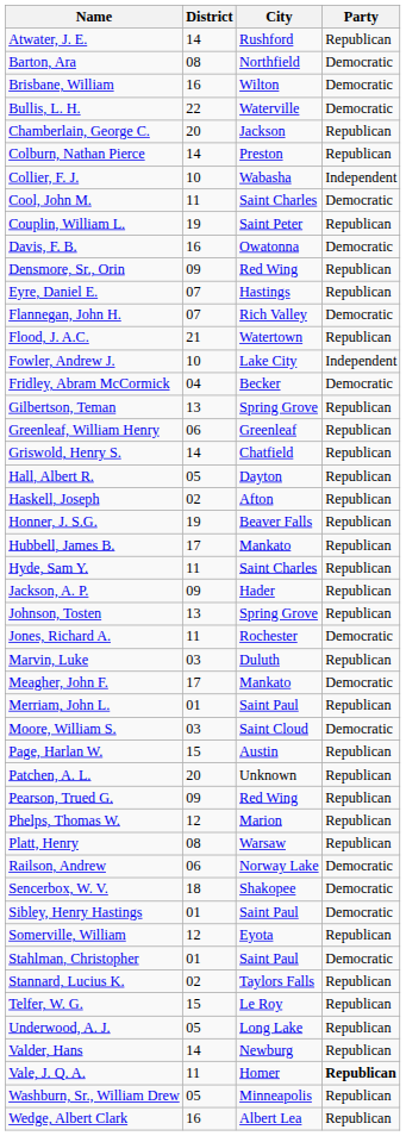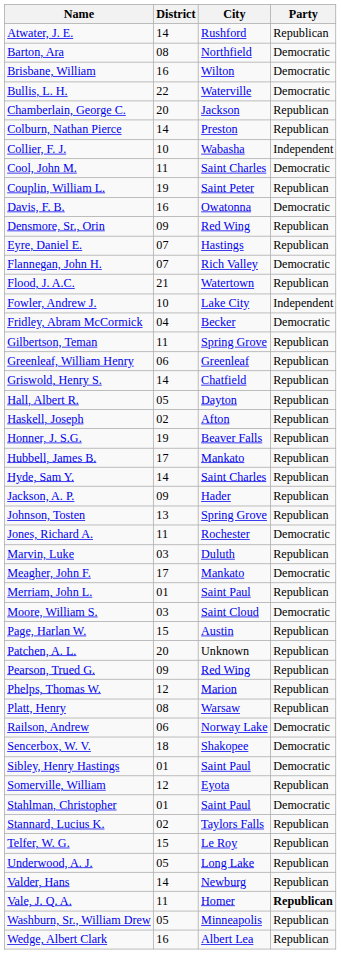 <table class="wikitable sortable">
 <tr>
 <th>Name</th>
 <th>District</th>
 <th>City</th>
 <th>Party</th>
 </tr>
 <tr>
 <td><a href='#'>Atwater, J. E.</a></td>
 <td>14</td>
 <td><a href='#'>Rushford</a></td>
 <td>Republican</td>
 </tr>
 <tr>
 <td><a href='#'>Barton, Ara</a></td>
 <td>08</td>
 <td><a href='#'>Northfield</a></td>
 <td>Democratic</td>
 </tr>
 <tr>
 <td><a href='#'>Brisbane, William</a></td>
 <td>16</td>
 <td><a href='#'>Wilton</a></td>
 <td>Democratic</td>
 </tr>
 <tr>
 <td><a href='#'>Bullis, L. H.</a></td>
 <td>22</td>
 <td><a href='#'>Waterville</a></td>
 <td>Democratic</td>
 </tr>
 <tr>
 <td><a href='#'>Chamberlain, George C.</a></td>
 <td>20</td>
 <td><a href='#'>Jackson</a></td>
 <td>Republican</td>
 </tr>
 <tr>
 <td><a href='#'>Colburn, Nathan Pierce</a></td>
 <td>14</td>
 <td><a href='#'>Preston</a></td>
 <td>Republican</td>
 </tr>
 <tr>
 <td><a href='#'>Collier, F. J.</a></td>
 <td>10</td>
 <td><a href='#'>Wabasha</a></td>
 <td>Independent</td>
 </tr>
 <tr>
 <td><a href='#'>Cool, John M.</a></td>
 <td>11</td>
 <td><a href='#'>Saint Charles</a></td>
 <td>Democratic</td>
 </tr>
 <tr>
 <td><a href='#'>Couplin, William L.</a></td>
 <td>19</td>
 <td><a href='#'>Saint Peter</a></td>
 <td>Republican</td>
 </tr>
 <tr>
 <td><a href='#'>Davis, F. B.</a></td>
 <td>16</td>
 <td><a href='#'>Owatonna</a></td>
 <td>Democratic</td>
 </tr>
 <tr>
 <td><a href='#'>Densmore, Sr., Orin</a></td>
 <td>09</td>
 <td><a href='#'>Red Wing</a></td>
 <td>Republican</td>
 </tr>
 <tr>
 <td><a href='#'>Eyre, Daniel E.</a></td>
 <td>07</td>
 <td><a href='#'>Hastings</a></td>
 <td>Republican</td>
 </tr>
 <tr>
 <td><a href='#'>Flannegan, John H.</a></td>
 <td>07</td>
 <td><a href='#'>Rich Valley</a></td>
 <td>Democratic</td>
 </tr>
 <tr>
 <td><a href='#'>Flood, J. A.C.</a></td>
 <td>21</td>
 <td><a href='#'>Watertown</a></td>
 <td>Republican</td>
 </tr>
 <tr>
 <td><a href='#'>Fowler, Andrew J.</a></td>
 <td>10</td>
 <td><a href='#'>Lake City</a></td>
 <td>Independent</td>
 </tr>
 <tr>
 <td><a href='#'>Fridley, Abram McCormick</a></td>
 <td>04</td>
 <td><a href='#'>Becker</a></td>
 <td>Democratic</td>
 </tr>
 <tr>
 <td><a href='#'>Gilbertson, Teman</a></td>
-<td>13</td>
+<td>11</td>
 <td><a href='#'>Spring Grove</a></td>
 <td>Republican</td>
 </tr>
 <tr>
 <td><a href='#'>Greenleaf, William Henry</a></td>
 <td>06</td>
 <td><a href='#'>Greenleaf</a></td>
 <td>Republican</td>
 </tr>
 <tr>
 <td><a href='#'>Griswold, Henry S.</a></td>
 <td>14</td>
 <td><a href='#'>Chatfield</a></td>
 <td>Republican</td>
 </tr>
 <tr>
 <td><a href='#'>Hall, Albert R.</a></td>
 <td>05</td>
 <td><a href='#'>Dayton</a></td>
 <td>Republican</td>
 </tr>
 <tr>
 <td><a href='#'>Haskell, Joseph</a></td>
 <td>02</td>
 <td><a href='#'>Afton</a></td>
 <td>Republican</td>
 </tr>
 <tr>
 <td><a href='#'>Honner, J. S.G.</a></td>
 <td>19</td>
 <td><a href='#'>Beaver Falls</a></td>
 <td>Republican</td>
 </tr>
 <tr>
 <td><a href='#'>Hubbell, James B.</a></td>
 <td>17</td>
 <td><a href='#'>Mankato</a></td>
 <td>Republican</td>
 </tr>
 <tr>
 <td><a href='#'>Hyde, Sam Y.</a></td>
-<td>11</td>
+<td>14</td>
 <td><a href='#'>Saint Charles</a></td>
 <td>Republican</td>
 </tr>
 <tr>
 <td><a href='#'>Jackson, A. P.</a></td>
 <td>09</td>
 <td><a href='#'>Hader</a></td>
 <td>Republican</td>
 </tr>
 <tr>
 <td><a href='#'>Johnson, Tosten</a></td>
 <td>13</td>
 <td><a href='#'>Spring Grove</a></td>
 <td>Republican</td>
 </tr>
 <tr>
 <td><a href='#'>Jones, Richard A.</a></td>
 <td>11</td>
 <td><a href='#'>Rochester</a></td>
 <td>Democratic</td>
 </tr>
 <tr>
 <td><a href='#'>Marvin, Luke</a></td>
 <td>03</td>
 <td><a href='#'>Duluth</a></td>
 <td>Republican</td>
 </tr>
 <tr>
 <td><a href='#'>Meagher, John F.</a></td>
 <td>17</td>
 <td><a href='#'>Mankato</a></td>
 <td>Democratic</td>
 </tr>
 <tr>
 <td><a href='#'>Merriam, John L.</a></td>
 <td>01</td>
 <td><a href='#'>Saint Paul</a></td>
 <td>Republican</td>
 </tr>
 <tr>
 <td><a href='#'>Moore, William S.</a></td>
 <td>03</td>
 <td><a href='#'>Saint Cloud</a></td>
 <td>Democratic</td>
 </tr>
 <tr>
 <td><a href='#'>Page, Harlan W.</a></td>
 <td>15</td>
 <td><a href='#'>Austin</a></td>
 <td>Republican</td>
 </tr>
 <tr>
 <td><a href='#'>Patchen, A. L.</a></td>
 <td>20</td>
 <td>Unknown</td>
 <td>Republican</td>
 </tr>
 <tr>
 <td><a href='#'>Pearson, Trued G.</a></td>
 <td>09</td>
 <td><a href='#'>Red Wing</a></td>
 <td>Republican</td>
 </tr>
 <tr>
 <td><a href='#'>Phelps, Thomas W.</a></td>
 <td>12</td>
 <td><a href='#'>Marion</a></td>
 <td>Republican</td>
 </tr>
 <tr>
 <td><a href='#'>Platt, Henry</a></td>
 <td>08</td>
 <td><a href='#'>Warsaw</a></td>
 <td>Republican</td>
 </tr>
 <tr>
 <td><a href='#'>Railson, Andrew</a></td>
 <td>06</td>
 <td><a href='#'>Norway Lake</a></td>
 <td>Democratic</td>
 </tr>
 <tr>
 <td><a href='#'>Sencerbox, W. V.</a></td>
 <td>18</td>
 <td><a href='#'>Shakopee</a></td>
 <td>Democratic</td>
 </tr>
 <tr>
 <td><a href='#'>Sibley, Henry Hastings</a></td>
 <td>01</td>
 <td><a href='#'>Saint Paul</a></td>
 <td>Democratic</td>
 </tr>
 <tr>
 <td><a href='#'>Somerville, William</a></td>
 <td>12</td>
 <td><a href='#'>Eyota</a></td>
 <td>Republican</td>
 </tr>
 <tr>
 <td><a href='#'>Stahlman, Christopher</a></td>
 <td>01</td>
 <td><a href='#'>Saint Paul</a></td>
 <td>Democratic</td>
 </tr>
 <tr>
 <td><a href='#'>Stannard, Lucius K.</a></td>
 <td>02</td>
 <td><a href='#'>Taylors Falls</a></td>
 <td>Republican</td>
 </tr>
 <tr>
 <td><a href='#'>Telfer, W. G.</a></td>
 <td>15</td>
 <td><a href='#'>Le Roy</a></td>
 <td>Republican</td>
 </tr>
 <tr>
 <td><a href='#'>Underwood, A. J.</a></td>
 <td>05</td>
 <td><a href='#'>Long Lake</a></td>
 <td>Republican</td>
 </tr>
 <tr>
 <td><a href='#'>Valder, Hans</a></td>
 <td>14</td>
 <td><a href='#'>Newburg</a></td>
 <td>Republican</td>
 </tr>
 <tr>
 <td><a href='#'>Vale, J. Q. A.</a></td>
 <td>11</td>
 <td><a href='#'>Homer</a></td>
 <td><strong>Republican</strong></td>
 </tr>
 <tr>
 <td><a href='#'>Washburn, Sr., William Drew</a></td>
 <td>05</td>
 <td><a href='#'>Minneapolis</a></td>
 <td>Republican</td>
 </tr>
 <tr>
 <td><a href='#'>Wedge, Albert Clark</a></td>
 <td>16</td>
 <td><a href='#'>Albert Lea</a></td>
 <td>Republican</td>
 </tr>
 </table>
